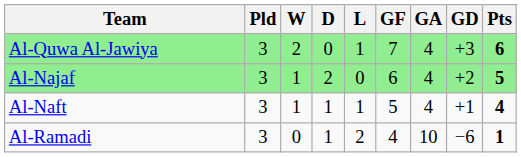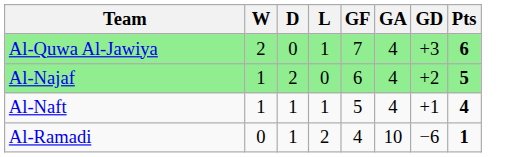 <table class="wikitable" style="text-align: center;">
 <tr>
 <th width="200">Team</th>
-<th width="20">Pld</th>
 <th width="20">W</th>
 <th width="20">D</th>
 <th width="20">L</th>
 <th width="20">GF</th>
 <th width="20">GA</th>
 <th width="20">GD</th>
 <th width="20">Pts</th>
 </tr>
 <tr bgcolor=lightgreen>
 <td style="text-align:left;"><a href='#'>Al-Quwa Al-Jawiya</a></td>
-<td>3</td>
 <td>2</td>
 <td>0</td>
 <td>1</td>
 <td>7</td>
 <td>4</td>
 <td>+3</td>
 <td><strong>6</strong></td>
 </tr>
 <tr bgcolor=lightgreen>
 <td style="text-align:left;"><a href='#'>Al-Najaf</a></td>
-<td>3</td>
 <td>1</td>
 <td>2</td>
 <td>0</td>
 <td>6</td>
 <td>4</td>
 <td>+2</td>
 <td><strong>5</strong></td>
 </tr>
 <tr>
 <td style="text-align:left;"><a href='#'>Al-Naft</a></td>
-<td>3</td>
 <td>1</td>
 <td>1</td>
 <td>1</td>
 <td>5</td>
 <td>4</td>
 <td>+1</td>
 <td><strong>4</strong></td>
 </tr>
 <tr>
 <td style="text-align:left;"><a href='#'>Al-Ramadi</a></td>
-<td>3</td>
 <td>0</td>
 <td>1</td>
 <td>2</td>
 <td>4</td>
 <td>10</td>
 <td>−6</td>
 <td><strong>1</strong></td>
 </tr>
 </table>
